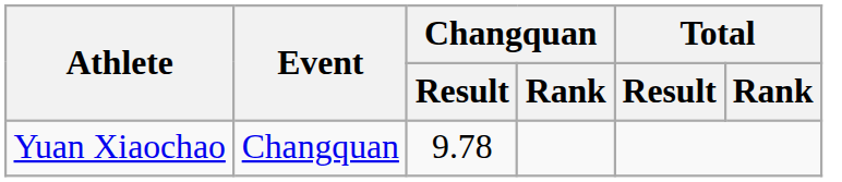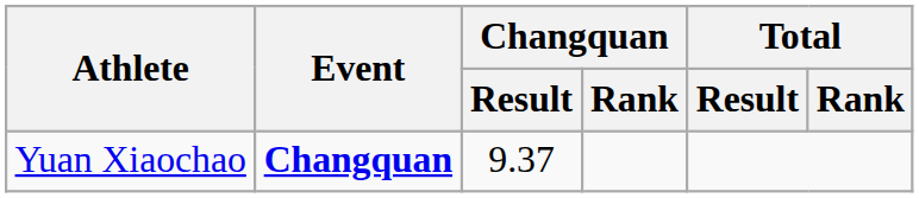 <table class=wikitable style="font-size:90%">
 <tr>
 <th rowspan="2">Athlete</th>
 <th rowspan="2">Event</th>
 <th colspan="2">Changquan</th>
 <th colspan="2">Total</th>
 </tr>
 <tr>
 <th>Result</th>
 <th>Rank</th>
 <th>Result</th>
 <th>Rank</th>
 </tr>
 <tr>
 <td><a href='#'>Yuan Xiaochao</a></td>
-<td><a href='#'>Changquan</a></td>
-<td align=center>9.78</td>
+<td><strong><a href='#'>Changquan</a></strong></td>
+<td align=center>9.37</td>
 <td align=center></td>
 </tr>
 </table>
